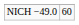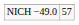 <table class="wikitable">
 <tr align="center">
 </tr>
 <tr align="center">
 <td>NICH −49.0</td>
-<td>60</td>
+<td>57</td>
 </tr>
 </table>
